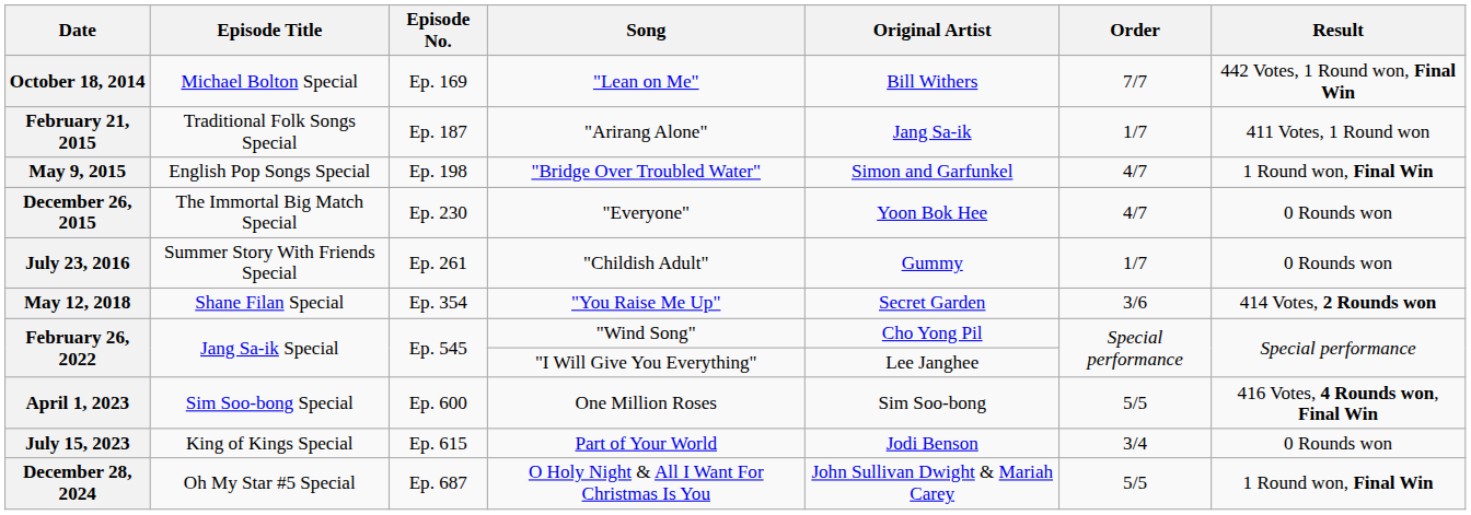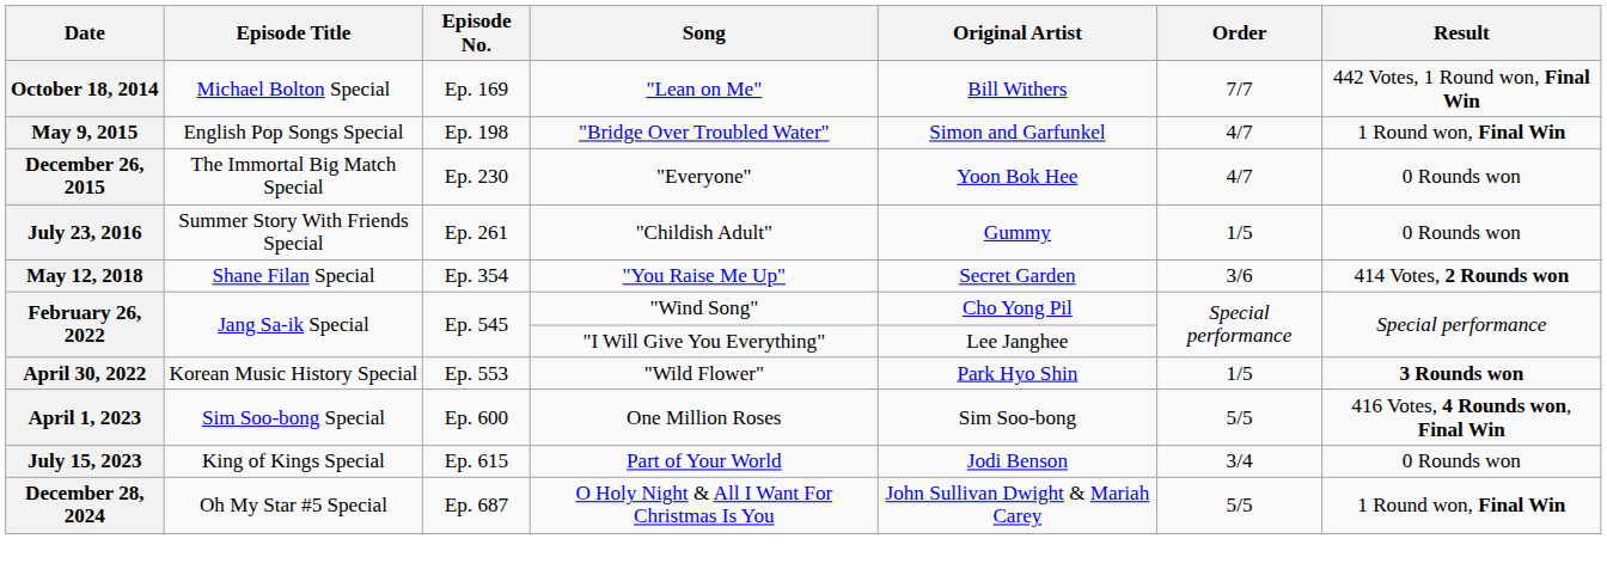 <table class="wikitable" style="text-align:center;">
 <tr>
 <th>Date</th>
 <th>Episode Title</th>
 <th>Episode No.</th>
 <th>Song</th>
 <th>Original Artist</th>
 <th>Order</th>
 <th>Result</th>
 </tr>
 <tr>
 <th>October 18, 2014</th>
 <td><a href='#'>Michael Bolton</a> Special</td>
 <td>Ep. 169</td>
 <td><a href='#'>"Lean on Me"</a></td>
 <td><a href='#'>Bill Withers</a></td>
 <td>7/7</td>
 <td>442 Votes, 1 Round won, <strong>Final Win</strong></td>
-</tr>
-<tr>
-<th>February 21, 2015</th>
-<td>Traditional Folk Songs Special</td>
-<td>Ep. 187</td>
-<td>"Arirang Alone" </td>
-<td><a href='#'>Jang Sa-ik</a></td>
-<td>1/7</td>
-<td>411 Votes, 1 Round won</td>
 </tr>
 <tr>
 <th>May 9, 2015</th>
 <td>English Pop Songs Special</td>
 <td>Ep. 198</td>
 <td><a href='#'>"Bridge Over Troubled Water"</a></td>
 <td><a href='#'>Simon and Garfunkel</a></td>
 <td>4/7</td>
 <td>1 Round won, <strong>Final Win</strong></td>
 </tr>
 <tr>
 <th>December 26, 2015</th>
 <td>The Immortal Big Match Special</td>
 <td>Ep. 230</td>
 <td>"Everyone" </td>
 <td><a href='#'>Yoon Bok Hee</a></td>
 <td>4/7</td>
 <td>0 Rounds won</td>
 </tr>
 <tr>
 <th>July 23, 2016</th>
 <td>Summer Story With Friends Special</td>
 <td>Ep. 261</td>
 <td>"Childish Adult"  <br></td>
 <td><a href='#'>Gummy</a></td>
-<td>1/7</td>
+<td>1/5</td>
 <td>0 Rounds won</td>
 </tr>
 <tr>
 <th>May 12, 2018</th>
 <td><a href='#'>Shane Filan</a> Special</td>
 <td>Ep. 354</td>
 <td><a href='#'>"You Raise Me Up"</a></td>
 <td><a href='#'>Secret Garden</a></td>
 <td>3/6</td>
 <td>414 Votes, <strong>2 Rounds won</strong></td>
 </tr>
 <tr>
 <th rowspan=2>February 26, 2022</th>
 <td rowspan=2><a href='#'>Jang Sa-ik</a> Special</td>
 <td rowspan=2>Ep. 545</td>
 <td>"Wind Song" </td>
 <td><a href='#'>Cho Yong Pil</a></td>
 <td rowspan="2"><em>Special performance</em></td>
 <td rowspan=2><em>Special performance</em></td>
 </tr>
 <tr>
 <td>"I Will Give You Everything"  <br></td>
 <td>Lee Janghee</td>
+</tr>
+<tr>
+<th>April 30, 2022</th>
+<td>Korean Music History Special</td>
+<td>Ep. 553</td>
+<td>"Wild Flower" <br></td>
+<td><a href='#'>Park Hyo Shin</a></td>
+<td>1/5</td>
+<td><strong>3 Rounds won</strong></td>
 </tr>
 <tr>
 <th>April 1, 2023</th>
 <td><a href='#'>Sim Soo-bong</a> Special</td>
 <td>Ep. 600</td>
 <td>One Million Roses </td>
 <td>Sim Soo-bong</td>
 <td>5/5</td>
 <td>416 Votes, <strong>4 Rounds won</strong>, <strong>Final Win</strong></td>
 </tr>
 <tr>
 <th>July 15, 2023</th>
 <td>King of Kings Special</td>
 <td>Ep. 615</td>
 <td><a href='#'>Part of Your World</a></td>
 <td><a href='#'>Jodi Benson</a></td>
 <td>3/4</td>
 <td>0 Rounds won</td>
 </tr>
 <tr>
 <th>December 28, 2024</th>
 <td>Oh My Star #5 Special</td>
 <td>Ep. 687</td>
 <td><a href='#'>O Holy Night</a> & <a href='#'>All I Want For Christmas Is You</a> </td>
 <td><a href='#'>John Sullivan Dwight</a> & <a href='#'>Mariah Carey</a></td>
 <td>5/5</td>
 <td>1 Round won, <strong>Final Win</strong></td>
 </tr>
 </table>
